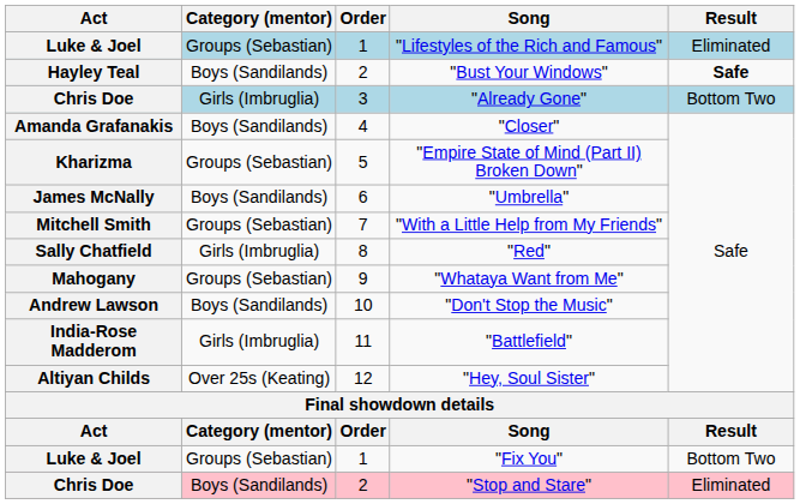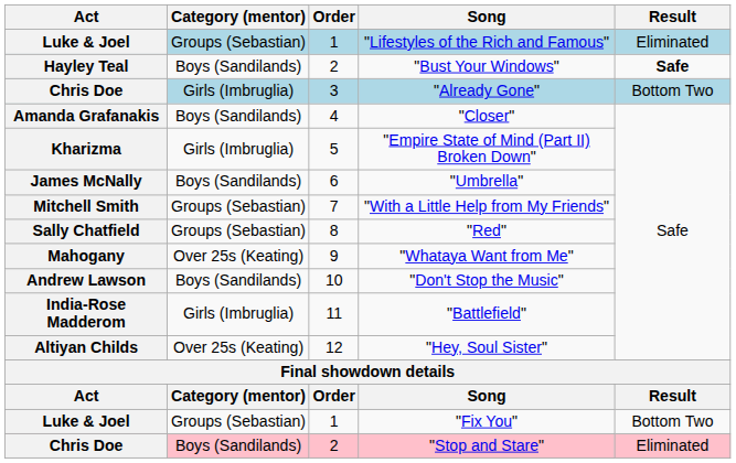 <table class="wikitable plainrowheaders" style="text-align:center;">
 <tr>
 <th scope="col">Act</th>
 <th scope="col">Category (mentor)</th>
 <th scope="col">Order</th>
 <th scope="col" style="width:16em;">Song</th>
 <th scope="col" style="width:7em;">Result</th>
 </tr>
 <tr style="background:lightblue;">
 <th scope="row">Luke & Joel</th>
 <td>Groups (Sebastian)</td>
 <td>1</td>
 <td>"<a href='#'>Lifestyles of the Rich and Famous</a>"</td>
 <td>Eliminated</td>
 </tr>
 <tr>
 <th scope="row">Hayley Teal</th>
 <td>Boys (Sandilands)</td>
 <td>2</td>
 <td>"<a href='#'>Bust Your Windows</a>"</td>
 <td><strong>Safe</strong></td>
 </tr>
 <tr style="background:lightblue;">
 <th scope="row">Chris Doe</th>
 <td>Girls (Imbruglia)</td>
 <td>3</td>
 <td>"<a href='#'>Already Gone</a>"</td>
 <td>Bottom Two</td>
 </tr>
 <tr>
 <th scope="row">Amanda Grafanakis</th>
 <td>Boys (Sandilands)</td>
 <td>4</td>
 <td>"<a href='#'>Closer</a>"</td>
 <td rowspan=9>Safe</td>
 </tr>
 <tr>
 <th scope="row">Kharizma</th>
-<td>Groups (Sebastian)</td>
+<td>Girls (Imbruglia)</td>
 <td>5</td>
 <td>"<a href='#'>Empire State of Mind (Part II) Broken Down</a>"</td>
 </tr>
 <tr>
 <th scope="row">James McNally</th>
 <td>Boys (Sandilands)</td>
 <td>6</td>
 <td>"<a href='#'>Umbrella</a>"</td>
 </tr>
 <tr>
 <th scope="row">Mitchell Smith</th>
 <td>Groups (Sebastian)</td>
 <td>7</td>
 <td>"<a href='#'>With a Little Help from My Friends</a>"</td>
 </tr>
 <tr>
 <th scope="row">Sally Chatfield</th>
-<td>Girls (Imbruglia)</td>
+<td>Groups (Sebastian)</td>
 <td>8</td>
 <td>"<a href='#'>Red</a>"</td>
 </tr>
 <tr>
 <th scope="row">Mahogany</th>
-<td>Groups (Sebastian)</td>
+<td>Over 25s (Keating)</td>
 <td>9</td>
 <td>"<a href='#'>Whataya Want from Me</a>"</td>
 </tr>
 <tr>
 <th scope="row">Andrew Lawson</th>
 <td>Boys (Sandilands)</td>
 <td>10</td>
 <td>"<a href='#'>Don't Stop the Music</a>"</td>
 </tr>
 <tr>
 <th scope="row">India-Rose Madderom</th>
 <td>Girls (Imbruglia)</td>
 <td>11</td>
 <td>"<a href='#'>Battlefield</a>"</td>
 </tr>
 <tr>
 <th scope="row">Altiyan Childs</th>
 <td>Over 25s (Keating)</td>
 <td>12</td>
 <td>"<a href='#'>Hey, Soul Sister</a>"</td>
 </tr>
 <tr>
 <th colspan="16">Final showdown details</th>
 </tr>
 <tr>
 <th scope="col" style="width:10em;">Act</th>
 <th scope="col">Category (mentor)</th>
 <th scope="col">Order</th>
 <th scope="col" style="width:16em;">Song</th>
 <th scope="col" style="width:6em;">Result</th>
 </tr>
 <tr>
 <th scope="row">Luke & Joel</th>
 <td>Groups (Sebastian)</td>
 <td>1</td>
 <td>"<a href='#'>Fix You</a>"</td>
 <td>Bottom Two</td>
 </tr>
 <tr style="background:pink;">
 <th scope="row">Chris Doe</th>
 <td>Boys (Sandilands)</td>
 <td>2</td>
 <td>"<a href='#'>Stop and Stare</a>"</td>
 <td>Eliminated</td>
 </tr>
 </table>
